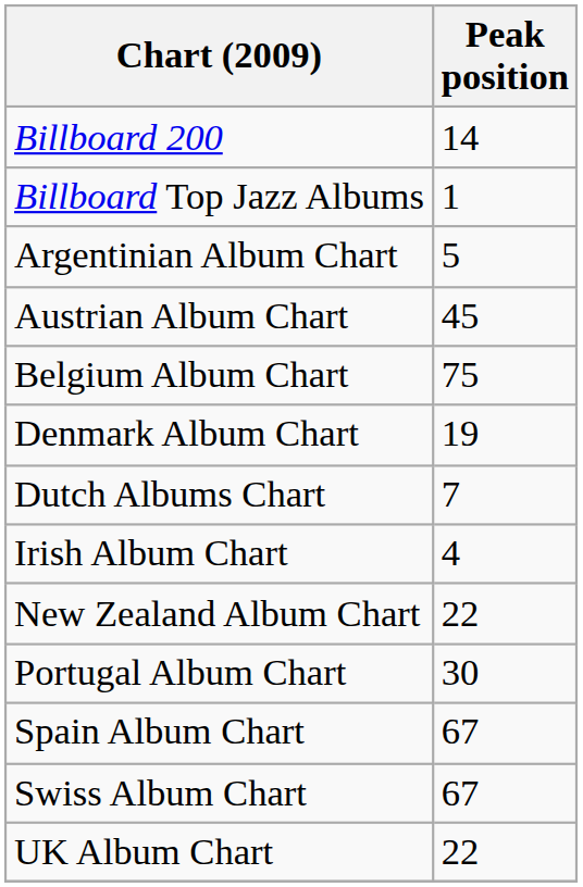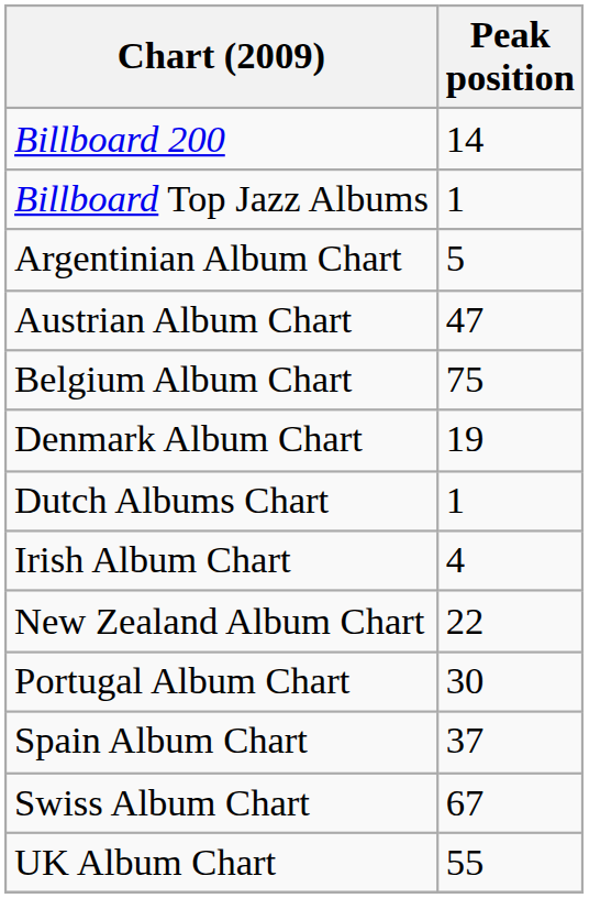 <table class="wikitable">
 <tr>
 <th>Chart (2009)</th>
 <th>Peak<br>position</th>
 </tr>
 <tr>
 <td><a href='#'><em>Billboard 200</em></a></td>
 <td>14</td>
 </tr>
 <tr>
 <td><em><a href='#'>Billboard</a></em> Top Jazz Albums</td>
 <td>1</td>
 </tr>
 <tr>
 <td>Argentinian Album Chart</td>
 <td>5</td>
 </tr>
 <tr>
 <td>Austrian Album Chart</td>
-<td>45</td>
+<td>47</td>
 </tr>
 <tr>
 <td>Belgium Album Chart</td>
 <td>75</td>
 </tr>
 <tr>
 <td>Denmark Album Chart</td>
 <td>19</td>
 </tr>
 <tr>
 <td>Dutch Albums Chart</td>
-<td>7</td>
+<td>1</td>
 </tr>
 <tr>
 <td>Irish Album Chart</td>
 <td>4</td>
 </tr>
 <tr>
 <td>New Zealand Album Chart</td>
 <td>22</td>
 </tr>
 <tr>
 <td>Portugal Album Chart</td>
 <td>30</td>
 </tr>
 <tr>
 <td>Spain Album Chart</td>
-<td>67</td>
+<td>37</td>
 </tr>
 <tr>
 <td>Swiss Album Chart</td>
 <td>67</td>
 </tr>
 <tr>
 <td>UK Album Chart</td>
-<td>22</td>
+<td>55</td>
 </tr>
 <tr>
 </tr>
 </table>
